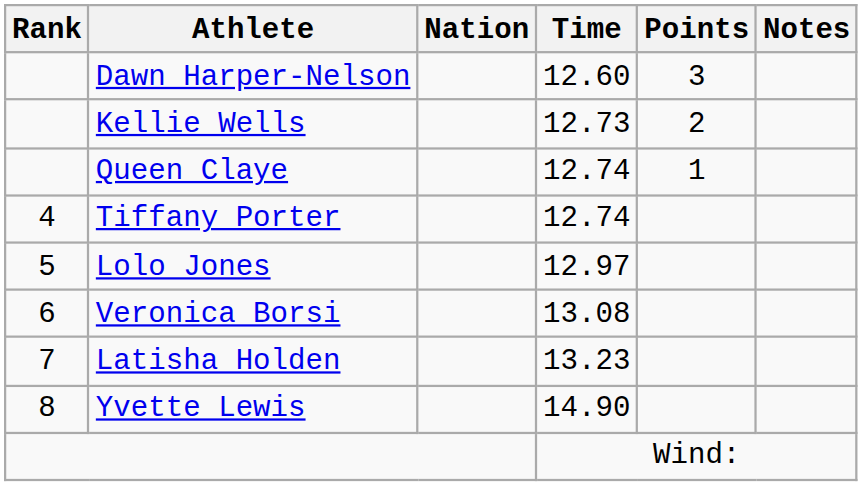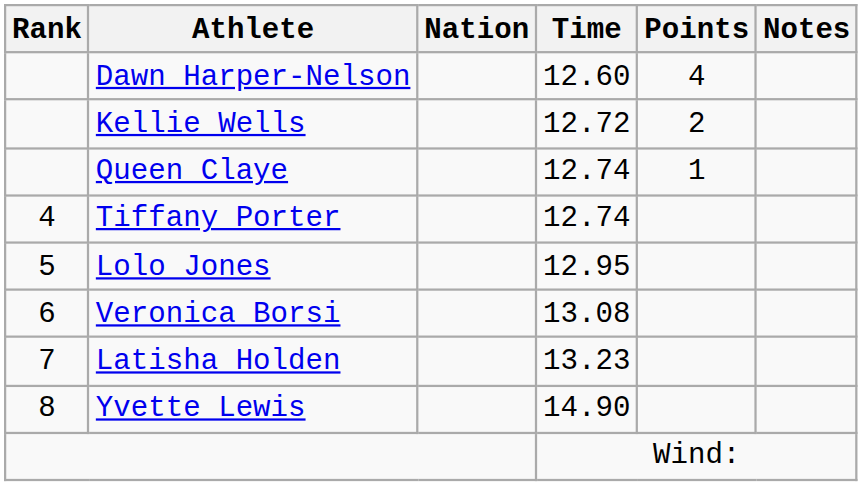 <table class="wikitable mw-datatable sortable" style="text-align:center;">
 <tr>
 <th>Rank</th>
 <th>Athlete</th>
 <th>Nation</th>
 <th>Time</th>
 <th>Points</th>
 <th>Notes</th>
 </tr>
 <tr>
 <td></td>
 <td align=left><a href='#'>Dawn Harper-Nelson</a></td>
 <td align=left></td>
 <td>12.60</td>
-<td>3</td>
+<td>4</td>
 <td></td>
 </tr>
 <tr>
 <td></td>
 <td align=left><a href='#'>Kellie Wells</a></td>
 <td align=left></td>
-<td>12.73</td>
+<td>12.72</td>
 <td>2</td>
 <td></td>
 </tr>
 <tr>
 <td></td>
 <td align=left><a href='#'>Queen Claye</a></td>
 <td align=left></td>
 <td>12.74</td>
 <td>1</td>
 <td></td>
 </tr>
 <tr>
 <td>4</td>
 <td align=left><a href='#'>Tiffany Porter</a></td>
 <td align=left></td>
 <td>12.74</td>
 <td></td>
 <td></td>
 </tr>
 <tr>
 <td>5</td>
 <td align=left><a href='#'>Lolo Jones</a></td>
 <td align=left></td>
-<td>12.97</td>
+<td>12.95</td>
 <td></td>
 <td></td>
 </tr>
 <tr>
 <td>6</td>
 <td align=left><a href='#'>Veronica Borsi</a></td>
 <td align=left></td>
 <td>13.08</td>
 <td></td>
 <td></td>
 </tr>
 <tr>
 <td>7</td>
 <td align=left><a href='#'>Latisha Holden</a></td>
 <td align=left></td>
 <td>13.23</td>
 <td></td>
 <td></td>
 </tr>
 <tr>
 <td>8</td>
 <td align=left><a href='#'>Yvette Lewis</a></td>
 <td align=left></td>
 <td>14.90</td>
 <td></td>
 <td></td>
 </tr>
 <tr class="sortbottom">
 <td colspan=3></td>
 <td colspan=3>Wind: </td>
 </tr>
 </table>
